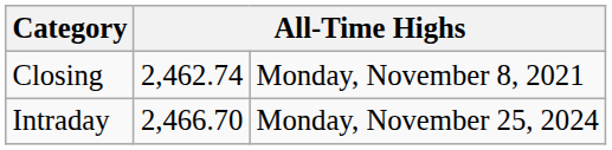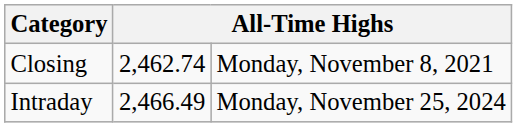 <table class="wikitable">
 <tr>
 <th>Category</th>
 <th colspan="2">All-Time Highs</th>
 </tr>
 <tr>
 <td>Closing</td>
 <td>2,462.74</td>
 <td>Monday, November 8, 2021</td>
 </tr>
 <tr>
 <td>Intraday</td>
-<td>2,466.70</td>
+<td>2,466.49</td>
 <td>Monday, November 25, 2024</td>
 </tr>
 </table>
